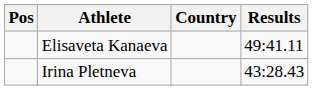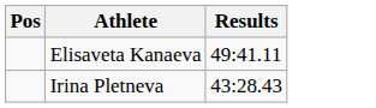 <table class="wikitable">
 <tr>
 <th>Pos</th>
 <th>Athlete</th>
-<th>Country</th>
 <th>Results</th>
 </tr>
 <tr>
 <td align="center"></td>
 <td>Elisaveta Kanaeva</td>
-<td></td>
 <td>49:41.11</td>
 </tr>
 <tr>
 <td align="center"></td>
 <td>Irina Pletneva</td>
-<td></td>
 <td>43:28.43</td>
 </tr>
 </table>
